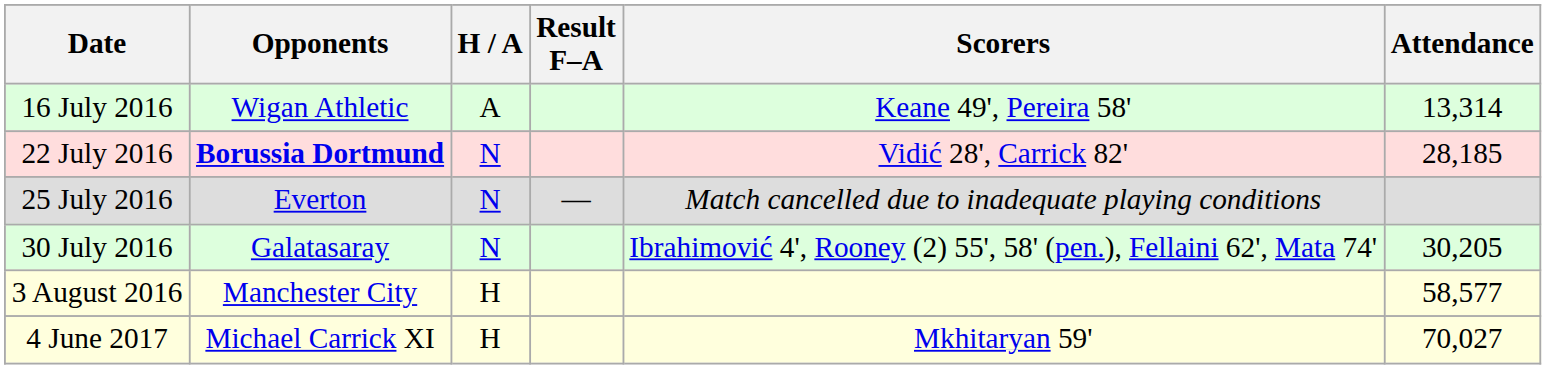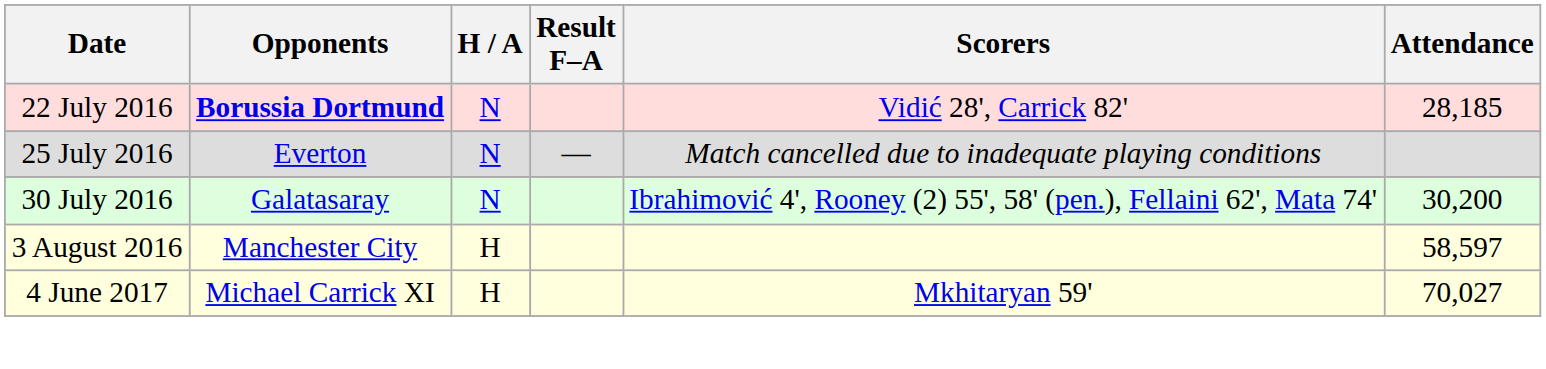 <table class="wikitable" style="text-align:center">
 <tr>
 <th>Date</th>
 <th>Opponents</th>
 <th>H / A</th>
 <th>Result<br>F–A</th>
 <th>Scorers</th>
 <th>Attendance</th>
-</tr>
-<tr bgcolor=#ddffdd>
-<td>16 July 2016</td>
-<td><a href='#'>Wigan Athletic</a></td>
-<td>A</td>
-<td></td>
-<td><a href='#'>Keane</a> 49', <a href='#'>Pereira</a> 58'</td>
-<td>13,314</td>
 </tr>
 <tr bgcolor=#ffdddd>
 <td>22 July 2016</td>
 <td><strong><a href='#'>Borussia Dortmund</a></strong></td>
 <td><a href='#'>N</a></td>
 <td></td>
 <td><a href='#'>Vidić</a> 28', <a href='#'>Carrick</a> 82'</td>
 <td>28,185</td>
 </tr>
 <tr style="background:#ddd;">
 <td>25 July 2016</td>
 <td><a href='#'>Everton</a></td>
 <td><a href='#'>N</a></td>
 <td>—</td>
 <td><em>Match cancelled due to inadequate playing conditions</em></td>
 <td></td>
 </tr>
 <tr bgcolor=#ddffdd>
 <td>30 July 2016</td>
 <td><a href='#'>Galatasaray</a></td>
 <td><a href='#'>N</a></td>
 <td></td>
 <td><a href='#'>Ibrahimović</a> 4', <a href='#'>Rooney</a> (2) 55', 58' (<a href='#'>pen.</a>), <a href='#'>Fellaini</a> 62', <a href='#'>Mata</a> 74'</td>
-<td>30,205</td>
+<td>30,200</td>
 </tr>
 <tr bgcolor=#ffffdd>
 <td>3 August 2016</td>
 <td><a href='#'>Manchester City</a></td>
 <td>H</td>
 <td></td>
 <td></td>
-<td>58,577</td>
+<td>58,597</td>
 </tr>
 <tr bgcolor=#ffffdd>
 <td>4 June 2017</td>
 <td><a href='#'>Michael Carrick</a> XI</td>
 <td>H</td>
 <td></td>
 <td><a href='#'>Mkhitaryan</a> 59'</td>
 <td>70,027</td>
 </tr>
 </table>
